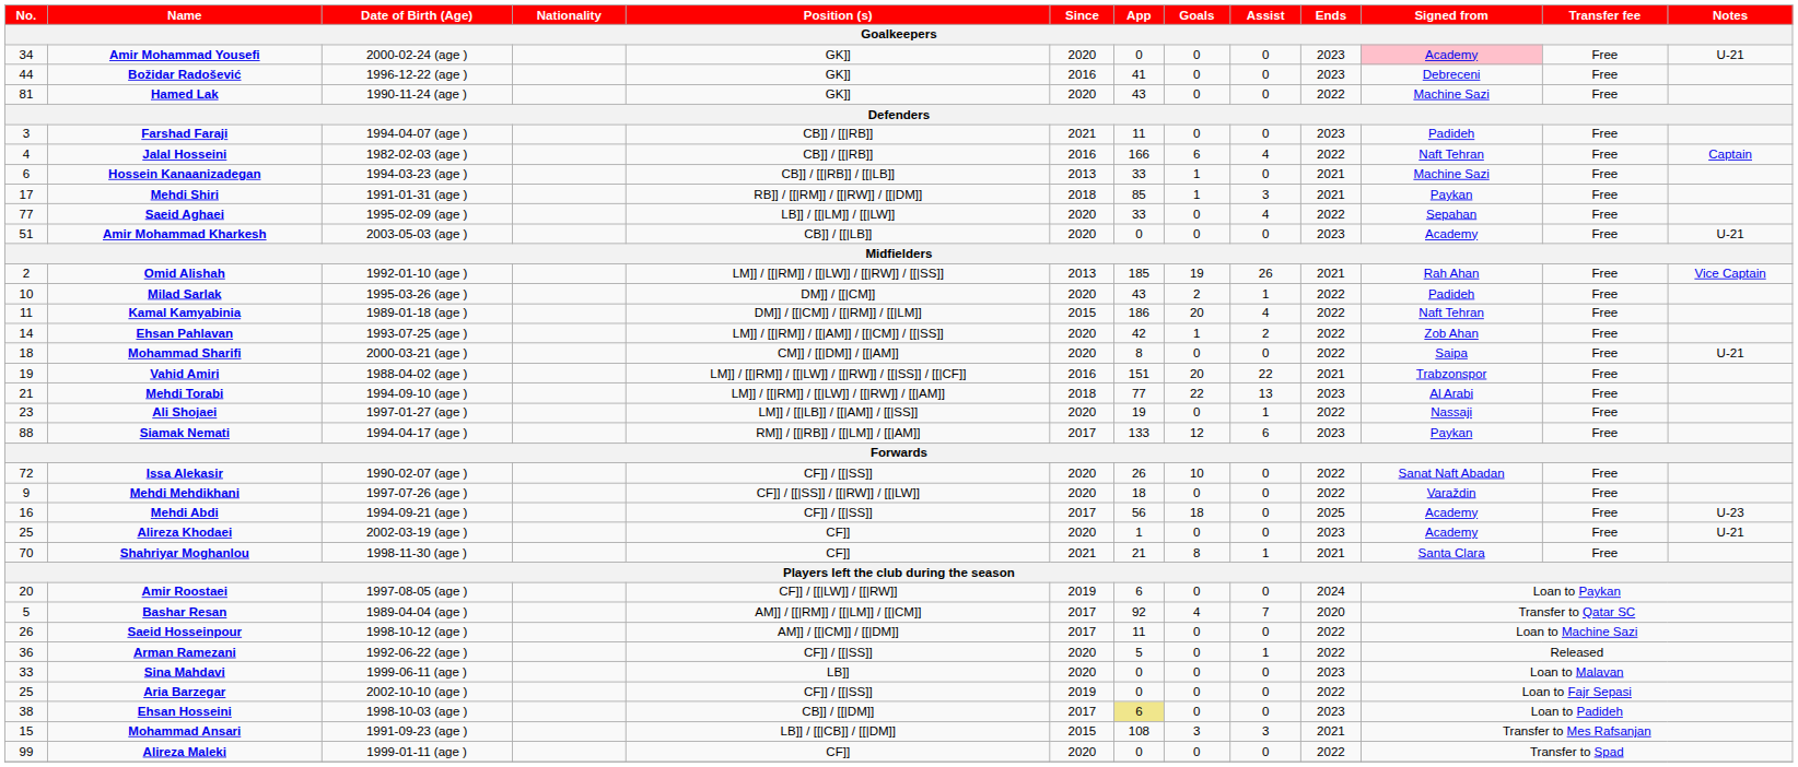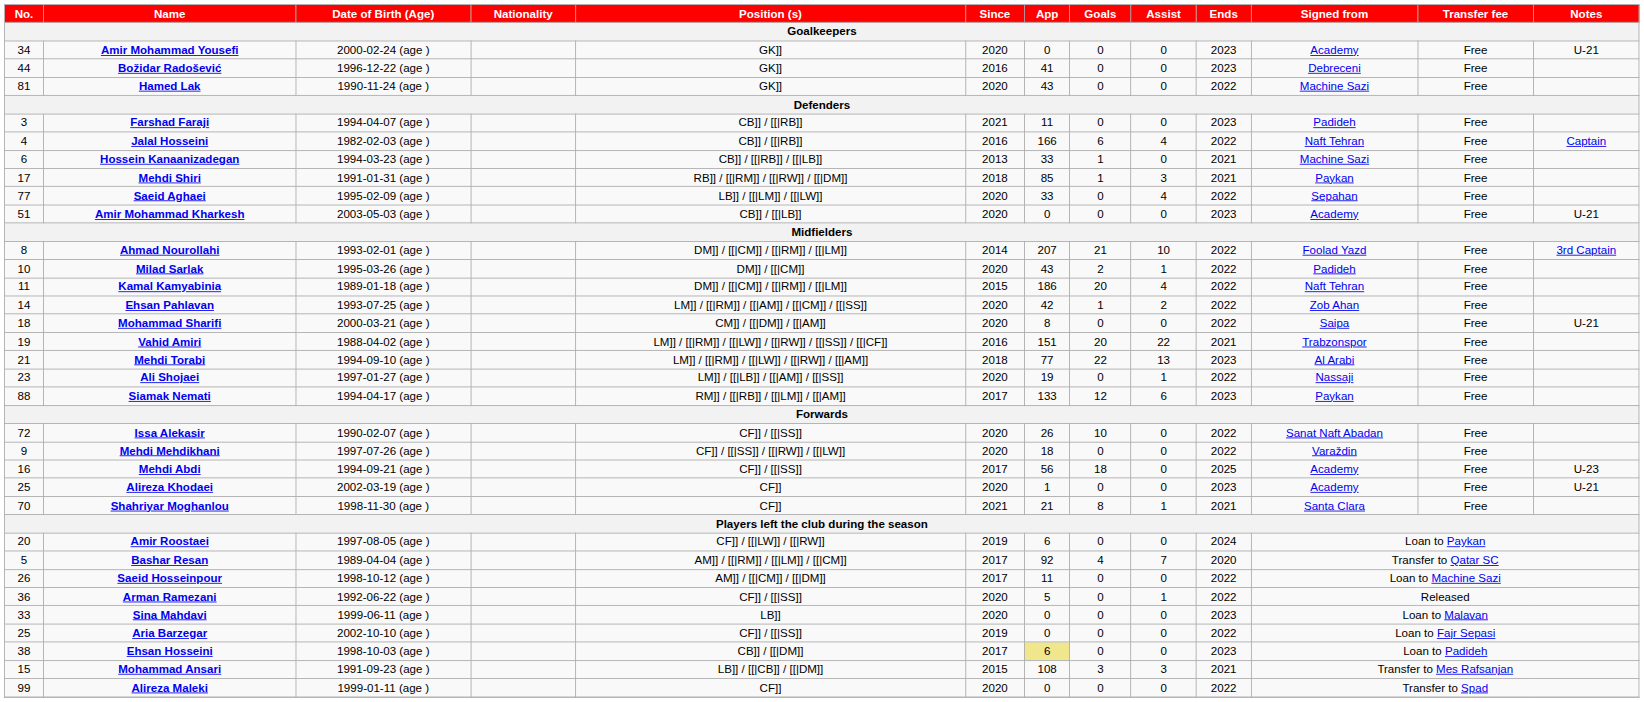 <table class="wikitable"  style="text-align:center; font-size:85%; width:97%;">
 <tr>
 <th style="background: #f00; color:#fff" align=Left>No.</th>
 <th style="background: #f00; color:#fff" align=Left>Name</th>
 <th style="background: #f00; color:#fff" align=Left>Date of Birth (Age)</th>
 <th style="background: #f00; color:#fff" align=Left>Nationality</th>
 <th style="background: #f00; color:#fff" align=Left>Position (s)</th>
 <th style="background: #f00; color:#fff" align=Left>Since</th>
 <th style="background: #f00; color:#fff" align=Left>App</th>
 <th style="background: #f00; color:#fff" align=Left>Goals</th>
 <th style="background: #f00; color:#fff" align=Left>Assist</th>
 <th style="background: #f00; color:#fff" align=Left>Ends</th>
 <th style="background: #f00; color:#fff" align=Left>Signed from</th>
 <th style="background: #f00; color:#fff" align=Left>Transfer fee</th>
 <th style="background: #f00; color:#fff" align=Left>Notes</th>
 </tr>
 <tr>
 <th colspan=13>Goalkeepers</th>
 </tr>
 <tr>
 <td>34</td>
 <td><strong><a href='#'>Amir Mohammad Yousefi</a></strong></td>
 <td>2000-02-24 (age )</td>
 <td></td>
 <td [[>GK]]</td>
 <td>2020</td>
 <td>0</td>
 <td>0</td>
 <td>0</td>
 <td>2023</td>
-<td style="background: pink;"><a href='#'>Academy</a></td>
+<td><a href='#'>Academy</a></td>
 <td>Free</td>
 <td>U-21</td>
 </tr>
 <tr>
 <td>44</td>
 <td><strong><a href='#'>Božidar Radošević</a></strong></td>
 <td>1996-12-22  (age )</td>
 <td></td>
 <td [[>GK]]</td>
 <td>2016</td>
 <td>41</td>
 <td>0</td>
 <td>0</td>
 <td>2023</td>
 <td> <a href='#'>Debreceni</a></td>
 <td>Free</td>
 <td></td>
 </tr>
 <tr>
 <td>81</td>
 <td><strong><a href='#'>Hamed Lak</a></strong></td>
 <td>1990-11-24 (age )</td>
 <td></td>
 <td [[>GK]]</td>
 <td>2020</td>
 <td>43</td>
 <td>0</td>
 <td>0</td>
 <td>2022</td>
 <td><a href='#'>Machine Sazi</a></td>
 <td>Free</td>
 <td></td>
 </tr>
 <tr>
 <th colspan=13>Defenders</th>
 </tr>
 <tr>
 <td>3</td>
 <td><strong><a href='#'>Farshad Faraji</a></strong></td>
 <td>1994-04-07  (age )</td>
 <td></td>
 <td [[>CB]] / [[|RB]]</td>
 <td>2021</td>
 <td>11</td>
 <td>0</td>
 <td>0</td>
 <td>2023</td>
 <td><a href='#'>Padideh</a></td>
 <td>Free</td>
 <td></td>
 </tr>
 <tr>
 <td>4</td>
 <td><strong><a href='#'>Jalal Hosseini</a></strong></td>
 <td>1982-02-03  (age )</td>
 <td></td>
 <td [[>CB]] / [[|RB]]</td>
 <td>2016</td>
 <td>166</td>
 <td>6</td>
 <td>4</td>
 <td>2022</td>
 <td><a href='#'>Naft Tehran</a></td>
 <td>Free</td>
 <td><a href='#'>Captain</a></td>
 </tr>
 <tr>
 <td>6</td>
 <td><strong><a href='#'>Hossein Kanaanizadegan</a></strong></td>
 <td>1994-03-23  (age )</td>
 <td></td>
 <td [[>CB]] / [[|RB]] / [[|LB]]</td>
 <td>2013</td>
 <td>33</td>
 <td>1</td>
 <td>0</td>
 <td>2021</td>
 <td><a href='#'>Machine Sazi</a></td>
 <td>Free</td>
 <td></td>
 </tr>
 <tr>
 <td>17</td>
 <td><strong><a href='#'>Mehdi Shiri</a></strong></td>
 <td>1991-01-31  (age )</td>
 <td></td>
 <td [[>RB]] / [[|RM]] / [[|RW]] / [[|DM]]</td>
 <td>2018</td>
 <td>85</td>
 <td>1</td>
 <td>3</td>
 <td>2021</td>
 <td><a href='#'>Paykan</a></td>
 <td>Free</td>
 <td></td>
 </tr>
 <tr>
 <td>77</td>
 <td><strong><a href='#'>Saeid Aghaei</a></strong></td>
 <td>1995-02-09  (age )</td>
 <td></td>
 <td [[>LB]] / [[|LM]] / [[|LW]]</td>
 <td>2020</td>
 <td>33</td>
 <td>0</td>
 <td>4</td>
 <td>2022</td>
 <td><a href='#'>Sepahan</a></td>
 <td>Free</td>
 <td></td>
 </tr>
 <tr>
 <td>51</td>
 <td><strong><a href='#'>Amir Mohammad Kharkesh </a></strong></td>
 <td>2003-05-03  (age )</td>
 <td></td>
 <td [[>CB]] / [[|LB]]</td>
 <td>2020</td>
 <td>0</td>
 <td>0</td>
 <td>0</td>
 <td>2023</td>
 <td><a href='#'>Academy</a></td>
 <td>Free</td>
 <td>U-21</td>
 </tr>
 <tr>
 <th colspan=13>Midfielders</th>
 </tr>
 <tr>
-<td>2</td>
-<td><strong><a href='#'>Omid Alishah</a></strong></td>
-<td>1992-01-10  (age )</td>
+<td>8</td>
+<td><strong><a href='#'>Ahmad Nourollahi</a></strong></td>
+<td>1993-02-01  (age )</td>
 <td></td>
-<td [[>LM]] / [[|RM]] / [[|LW]] / [[|RW]] / [[|SS]]</td>
-<td>2013</td>
-<td>185</td>
-<td>19</td>
-<td>26</td>
-<td>2021</td>
-<td><a href='#'>Rah Ahan</a></td>
+<td [[>DM]] / [[|CM]] / [[|RM]] / [[|LM]]</td>
+<td>2014</td>
+<td>207</td>
+<td>21</td>
+<td>10</td>
+<td>2022</td>
+<td><a href='#'>Foolad Yazd</a></td>
 <td>Free</td>
-<td><a href='#'>Vice Captain</a></td>
+<td><a href='#'>3rd Captain</a></td>
 </tr>
 <tr>
 <td>10</td>
 <td><strong><a href='#'>Milad Sarlak</a></strong></td>
 <td>1995-03-26  (age )</td>
 <td></td>
 <td [[>DM]] / [[|CM]]</td>
 <td>2020</td>
 <td>43</td>
 <td>2</td>
 <td>1</td>
 <td>2022</td>
 <td><a href='#'>Padideh</a></td>
 <td>Free</td>
 <td></td>
 </tr>
 <tr>
 <td>11</td>
 <td><strong><a href='#'>Kamal Kamyabinia</a></strong></td>
 <td>1989-01-18  (age )</td>
 <td></td>
 <td [[>DM]] / [[|CM]] / [[|RM]] / [[|LM]]</td>
 <td>2015</td>
 <td>186</td>
 <td>20</td>
 <td>4</td>
 <td>2022</td>
 <td><a href='#'>Naft Tehran</a></td>
 <td>Free</td>
 <td></td>
 </tr>
 <tr>
 <td>14</td>
 <td><strong><a href='#'>Ehsan Pahlavan</a></strong></td>
 <td>1993-07-25  (age )</td>
 <td></td>
 <td [[>LM]] / [[|RM]] / [[|AM]] / [[|CM]] / [[|SS]]</td>
 <td>2020</td>
 <td>42</td>
 <td>1</td>
 <td>2</td>
 <td>2022</td>
 <td><a href='#'>Zob Ahan</a></td>
 <td>Free</td>
 <td></td>
 </tr>
 <tr>
 <td>18</td>
 <td><strong><a href='#'>Mohammad Sharifi</a></strong></td>
 <td>2000-03-21  (age )</td>
 <td></td>
 <td [[>CM]] / [[|DM]] / [[|AM]]</td>
 <td>2020</td>
 <td>8</td>
 <td>0</td>
 <td>0</td>
 <td>2022</td>
 <td><a href='#'>Saipa</a></td>
 <td>Free</td>
 <td>U-21</td>
 </tr>
 <tr>
 <td>19</td>
 <td><strong><a href='#'>Vahid Amiri</a></strong></td>
 <td>1988-04-02  (age )</td>
 <td></td>
 <td [[>LM]] / [[|RM]] / [[|LW]] / [[|RW]] / [[|SS]] / [[|CF]]</td>
 <td>2016</td>
 <td>151</td>
 <td>20</td>
 <td>22</td>
 <td>2021</td>
 <td> <a href='#'>Trabzonspor</a></td>
 <td>Free</td>
 <td></td>
 </tr>
 <tr>
 <td>21</td>
 <td><strong><a href='#'>Mehdi Torabi</a></strong></td>
 <td>1994-09-10  (age )</td>
 <td></td>
 <td [[>LM]] / [[|RM]] / [[|LW]] / [[|RW]] / [[|AM]]</td>
 <td>2018</td>
 <td>77</td>
 <td>22</td>
 <td>13</td>
 <td>2023</td>
 <td> <a href='#'>Al Arabi</a></td>
 <td>Free</td>
 <td></td>
 </tr>
 <tr>
 <td>23</td>
 <td><strong><a href='#'>Ali Shojaei</a></strong></td>
 <td>1997-01-27  (age )</td>
 <td></td>
 <td [[>LM]] / [[|LB]] / [[|AM]] / [[|SS]]</td>
 <td>2020</td>
 <td>19</td>
 <td>0</td>
 <td>1</td>
 <td>2022</td>
 <td><a href='#'>Nassaji</a></td>
 <td>Free</td>
 <td></td>
 </tr>
 <tr>
 <td>88</td>
 <td><strong><a href='#'>Siamak Nemati</a></strong></td>
 <td>1994-04-17  (age )</td>
 <td></td>
 <td [[>RM]] / [[|RB]] / [[|LM]] / [[|AM]]</td>
 <td>2017</td>
 <td>133</td>
 <td>12</td>
 <td>6</td>
 <td>2023</td>
 <td><a href='#'>Paykan</a></td>
 <td>Free</td>
 <td></td>
 </tr>
 <tr>
 <th colspan=13>Forwards</th>
 </tr>
 <tr>
 <td>72</td>
 <td><strong><a href='#'>Issa Alekasir</a></strong></td>
 <td>1990-02-07  (age )</td>
 <td></td>
 <td [[>CF]] / [[|SS]]</td>
 <td>2020</td>
 <td>26</td>
 <td>10</td>
 <td>0</td>
 <td>2022</td>
 <td><a href='#'>Sanat Naft Abadan</a></td>
 <td>Free</td>
 <td></td>
 </tr>
 <tr>
 <td>9</td>
 <td><strong><a href='#'>Mehdi Mehdikhani</a></strong></td>
 <td>1997-07-26 (age )</td>
 <td></td>
 <td [[>CF]] / [[|SS]] / [[|RW]] / [[|LW]]</td>
 <td>2020</td>
 <td>18</td>
 <td>0</td>
 <td>0</td>
 <td>2022</td>
 <td> <a href='#'>Varaždin</a></td>
 <td>Free</td>
 <td></td>
 </tr>
 <tr>
 <td>16</td>
 <td><strong><a href='#'>Mehdi Abdi</a></strong></td>
 <td>1994-09-21  (age )</td>
 <td></td>
 <td [[>CF]] / [[|SS]]</td>
 <td>2017</td>
 <td>56</td>
 <td>18</td>
 <td>0</td>
 <td>2025</td>
 <td><a href='#'>Academy</a></td>
 <td>Free</td>
 <td>U-23</td>
 </tr>
 <tr>
 <td>25</td>
 <td><strong><a href='#'>Alireza Khodaei</a></strong></td>
 <td>2002-03-19  (age )</td>
 <td></td>
 <td [[>CF]]</td>
 <td>2020</td>
 <td>1</td>
 <td>0</td>
 <td>0</td>
 <td>2023</td>
 <td><a href='#'>Academy</a></td>
 <td>Free</td>
 <td>U-21</td>
 </tr>
 <tr>
 <td>70</td>
 <td><strong><a href='#'>Shahriyar Moghanlou</a></strong></td>
 <td>1998-11-30  (age )</td>
 <td></td>
 <td [[>CF]]</td>
 <td>2021</td>
 <td>21</td>
 <td>8</td>
 <td>1</td>
 <td>2021</td>
 <td> <a href='#'>Santa Clara</a></td>
 <td>Free</td>
 <td></td>
 </tr>
 <tr>
 <th colspan=13>Players left the club during the season</th>
 </tr>
 <tr>
 <td>20</td>
 <td><strong><a href='#'>Amir Roostaei</a></strong></td>
 <td>1997-08-05  (age )</td>
 <td></td>
 <td [[>CF]] / [[|LW]] / [[|RW]]</td>
 <td>2019</td>
 <td>6</td>
 <td>0</td>
 <td>0</td>
 <td>2024</td>
 <td colspan="3">Loan to <a href='#'>Paykan</a></td>
 </tr>
 <tr>
 <td>5</td>
 <td><strong><a href='#'>Bashar Resan</a></strong></td>
 <td>1989-04-04 (age )</td>
 <td></td>
 <td [[>AM]] / [[|RM]] / [[|LM]] / [[|CM]]</td>
 <td>2017</td>
 <td>92</td>
 <td>4</td>
 <td>7</td>
 <td>2020</td>
 <td colspan="3">Transfer to <a href='#'>Qatar SC</a></td>
 </tr>
 <tr>
 <td>26</td>
 <td><strong><a href='#'>Saeid Hosseinpour</a></strong></td>
 <td>1998-10-12  (age )</td>
 <td></td>
 <td [[>AM]] / [[|CM]] / [[|DM]]</td>
 <td>2017</td>
 <td>11</td>
 <td>0</td>
 <td>0</td>
 <td>2022</td>
 <td colspan="3">Loan to <a href='#'>Machine Sazi</a></td>
 </tr>
 <tr>
 <td>36</td>
 <td><strong><a href='#'>Arman Ramezani</a></strong></td>
 <td>1992-06-22  (age )</td>
 <td></td>
 <td [[>CF]] / [[|SS]]</td>
 <td>2020</td>
 <td>5</td>
 <td>0</td>
 <td>1</td>
 <td>2022</td>
 <td colspan="3">Released</td>
 </tr>
 <tr>
 <td>33</td>
 <td><strong><a href='#'>Sina Mahdavi</a></strong></td>
 <td>1999-06-11  (age )</td>
 <td></td>
 <td [[>LB]]</td>
 <td>2020</td>
 <td>0</td>
 <td>0</td>
 <td>0</td>
 <td>2023</td>
 <td colspan="3">Loan to <a href='#'>Malavan</a></td>
 </tr>
 <tr>
 <td>25</td>
 <td><strong><a href='#'>Aria Barzegar</a></strong></td>
 <td>2002-10-10 (age )</td>
 <td></td>
 <td [[>CF]] / [[|SS]]</td>
 <td>2019</td>
 <td>0</td>
 <td>0</td>
 <td>0</td>
 <td>2022</td>
 <td colspan="3">Loan to <a href='#'>Fajr Sepasi</a></td>
 </tr>
 <tr>
 <td>38</td>
 <td><strong><a href='#'>Ehsan Hosseini</a></strong></td>
 <td>1998-10-03  (age )</td>
 <td></td>
 <td [[>CB]] / [[|DM]]</td>
 <td>2017</td>
 <td style="background: khaki;">6</td>
 <td>0</td>
 <td>0</td>
 <td>2023</td>
 <td colspan="3">Loan to <a href='#'>Padideh</a></td>
 </tr>
 <tr>
 <td>15</td>
 <td><strong><a href='#'>Mohammad Ansari</a></strong></td>
 <td>1991-09-23  (age )</td>
 <td></td>
 <td [[>LB]] / [[|CB]]  / [[|DM]]</td>
 <td>2015</td>
 <td>108</td>
 <td>3</td>
 <td>3</td>
 <td>2021</td>
 <td colspan="3">Transfer to <a href='#'>Mes Rafsanjan</a></td>
 </tr>
 <tr>
 <td>99</td>
 <td><strong><a href='#'>Alireza Maleki</a></strong></td>
 <td>1999-01-11  (age )</td>
 <td></td>
 <td [[>CF]]</td>
 <td>2020</td>
 <td>0</td>
 <td>0</td>
 <td>0</td>
 <td>2022</td>
 <td colspan="3">Transfer to <a href='#'>Spad</a></td>
 </tr>
 <tr>
 </tr>
 </table>
